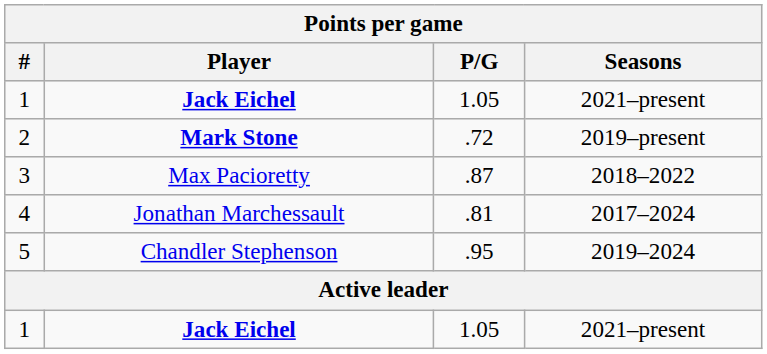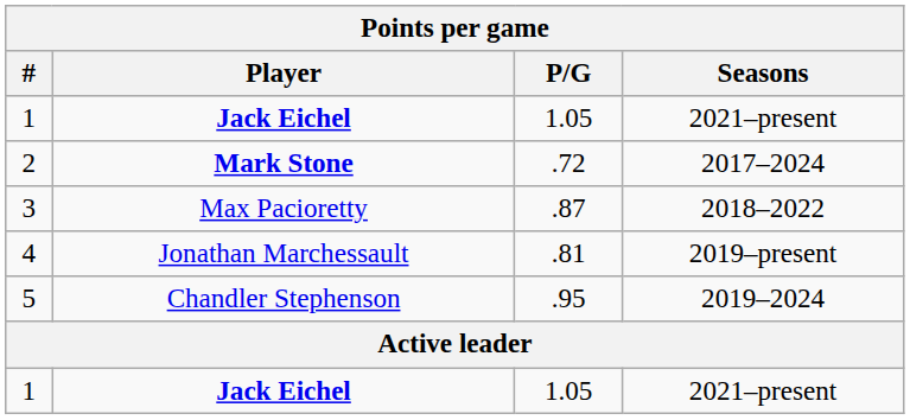 <table class="wikitable" style="text-align: center; font-size: 95%" width="80%">
 <tr>
 <th colspan="4">Points per game</th>
 </tr>
 <tr>
 <th>#</th>
 <th>Player</th>
 <th>P/G</th>
 <th>Seasons</th>
 </tr>
 <tr>
 <td>1</td>
 <td><strong><a href='#'>Jack Eichel</a></strong></td>
 <td>1.05</td>
 <td>2021–present</td>
 </tr>
 <tr>
 <td>2</td>
 <td><strong><a href='#'>Mark Stone</a></strong></td>
 <td>.72</td>
-<td>2019–present</td>
+<td>2017–2024</td>
 </tr>
 <tr>
 <td>3</td>
 <td><a href='#'>Max Pacioretty</a></td>
 <td>.87</td>
 <td>2018–2022</td>
 </tr>
 <tr>
 <td>4</td>
 <td><a href='#'>Jonathan Marchessault</a></td>
 <td>.81</td>
-<td>2017–2024</td>
+<td>2019–present</td>
 </tr>
 <tr>
 <td>5</td>
 <td><a href='#'>Chandler Stephenson</a></td>
 <td>.95</td>
 <td>2019–2024</td>
 </tr>
 <tr>
 <th colspan="4">Active leader</th>
 </tr>
 <tr>
 <td>1</td>
 <td><strong><a href='#'>Jack Eichel</a></strong></td>
 <td>1.05</td>
 <td>2021–present</td>
 </tr>
 </table>
